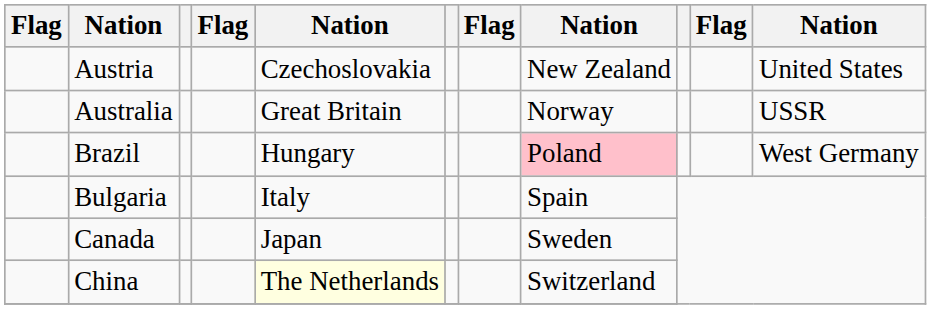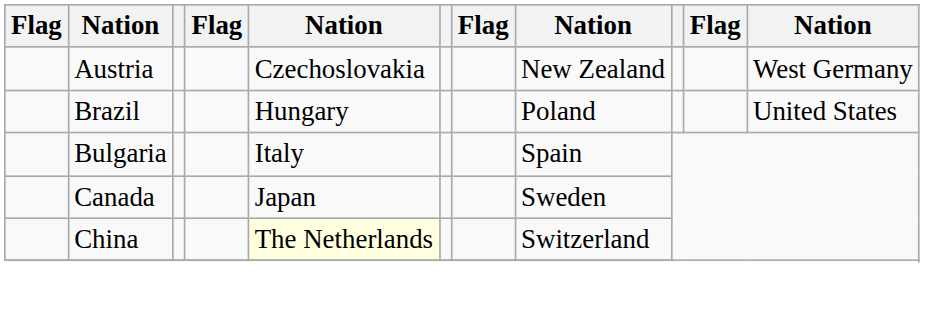 <table class="wikitable">
 <tr>
 <th>Flag</th>
 <th>Nation</th>
 <th></th>
 <th>Flag</th>
 <th>Nation</th>
 <th></th>
 <th>Flag</th>
 <th>Nation</th>
 <th></th>
 <th>Flag</th>
 <th>Nation</th>
 </tr>
 <tr>
 <td></td>
 <td>Austria</td>
 <td></td>
 <td></td>
 <td>Czechoslovakia</td>
 <td></td>
 <td></td>
 <td>New Zealand</td>
 <td></td>
 <td></td>
-<td>United States</td>
-</tr>
-<tr>
-<td></td>
-<td>Australia</td>
-<td></td>
-<td></td>
-<td>Great Britain</td>
-<td></td>
-<td></td>
-<td>Norway</td>
-<td></td>
-<td></td>
-<td>USSR</td>
+<td>West Germany</td>
 </tr>
 <tr>
 <td></td>
 <td>Brazil</td>
 <td></td>
 <td></td>
 <td>Hungary</td>
 <td></td>
 <td></td>
-<td style="background: pink;">Poland</td>
+<td>Poland</td>
 <td></td>
 <td></td>
-<td>West Germany</td>
+<td>United States</td>
 </tr>
 <tr>
 <td></td>
 <td>Bulgaria</td>
 <td></td>
 <td></td>
 <td>Italy</td>
 <td></td>
 <td></td>
 <td>Spain</td>
 </tr>
 <tr>
 <td></td>
 <td>Canada</td>
 <td></td>
 <td></td>
 <td>Japan</td>
 <td></td>
 <td></td>
 <td>Sweden</td>
 </tr>
 <tr>
 <td></td>
 <td>China</td>
 <td></td>
 <td></td>
 <td style="background: lightyellow;">The Netherlands</td>
 <td></td>
 <td></td>
 <td>Switzerland</td>
 </tr>
 <tr>
 </tr>
 </table>
